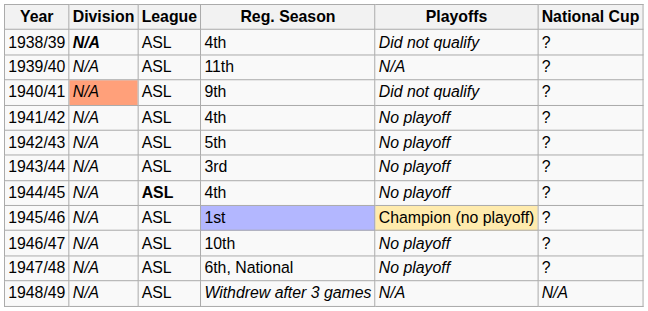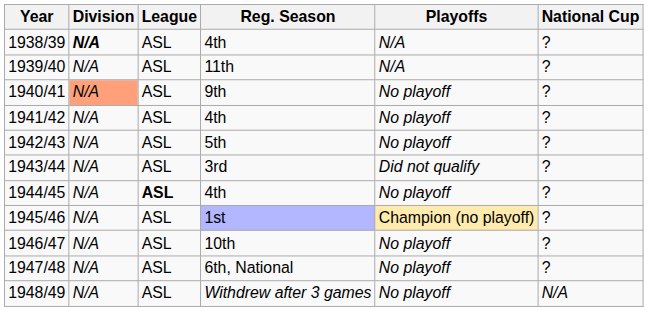 <table class="wikitable">
 <tr>
 <th>Year</th>
 <th>Division</th>
 <th>League</th>
 <th>Reg. Season</th>
 <th>Playoffs</th>
 <th>National Cup</th>
 </tr>
 <tr>
 <td>1938/39</td>
 <td><strong><em>N/A</em></strong></td>
 <td>ASL</td>
 <td>4th</td>
-<td><em>Did not qualify</em></td>
+<td><em>N/A</em></td>
 <td>?</td>
 </tr>
 <tr>
 <td>1939/40</td>
 <td><em>N/A</em></td>
 <td>ASL</td>
 <td>11th</td>
 <td><em>N/A</em></td>
 <td>?</td>
 </tr>
 <tr>
 <td>1940/41</td>
 <td style="background: lightsalmon;"><em>N/A</em></td>
 <td>ASL</td>
 <td>9th</td>
-<td><em>Did not qualify</em></td>
+<td><em>No playoff</em></td>
 <td>?</td>
 </tr>
 <tr>
 <td>1941/42</td>
 <td><em>N/A</em></td>
 <td>ASL</td>
 <td>4th</td>
 <td><em>No playoff</em></td>
 <td>?</td>
 </tr>
 <tr>
 <td>1942/43</td>
 <td><em>N/A</em></td>
 <td>ASL</td>
 <td>5th</td>
 <td><em>No playoff</em></td>
 <td>?</td>
 </tr>
 <tr>
 <td>1943/44</td>
 <td><em>N/A</em></td>
 <td>ASL</td>
 <td>3rd</td>
-<td><em>No playoff</em></td>
+<td><em>Did not qualify</em></td>
 <td>?</td>
 </tr>
 <tr>
 <td>1944/45</td>
 <td><em>N/A</em></td>
 <td><strong>ASL</strong></td>
 <td>4th</td>
 <td><em>No playoff</em></td>
 <td>?</td>
 </tr>
 <tr>
 <td>1945/46</td>
 <td><em>N/A</em></td>
 <td>ASL</td>
 <td bgcolor="B3B7FF">1st</td>
 <td bgcolor="FFEBAD">Champion (no playoff)</td>
 <td>?</td>
 </tr>
 <tr>
 <td>1946/47</td>
 <td><em>N/A</em></td>
 <td>ASL</td>
 <td>10th</td>
 <td><em>No playoff</em></td>
 <td>?</td>
 </tr>
 <tr>
 <td>1947/48</td>
 <td><em>N/A</em></td>
 <td>ASL</td>
 <td>6th, National</td>
 <td><em>No playoff</em></td>
 <td>?</td>
 </tr>
 <tr>
 <td>1948/49</td>
 <td><em>N/A</em></td>
 <td>ASL</td>
 <td><em>Withdrew after 3 games</em></td>
-<td><em>N/A</em></td>
+<td><em>No playoff</em></td>
 <td><em>N/A</em></td>
 </tr>
 </table>
